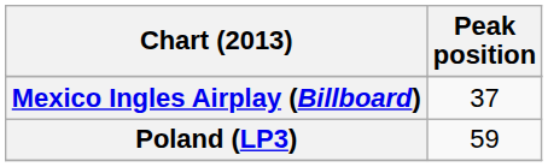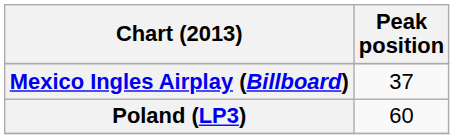 <table class="wikitable sortable plainrowheaders" style="text-align:center">
 <tr>
 <th scope="col">Chart (2013)</th>
 <th scope="col">Peak<br>position</th>
 </tr>
 <tr>
 </tr>
 <tr>
 </tr>
 <tr>
 <th scope="row"><a href='#'>Mexico Ingles Airplay</a> (<em><a href='#'>Billboard</a></em>)</th>
 <td>37</td>
 </tr>
 <tr>
 <th scope="row">Poland (<a href='#'>LP3</a>)</th>
-<td>59</td>
+<td>60</td>
 </tr>
 <tr>
 </tr>
 </table>
